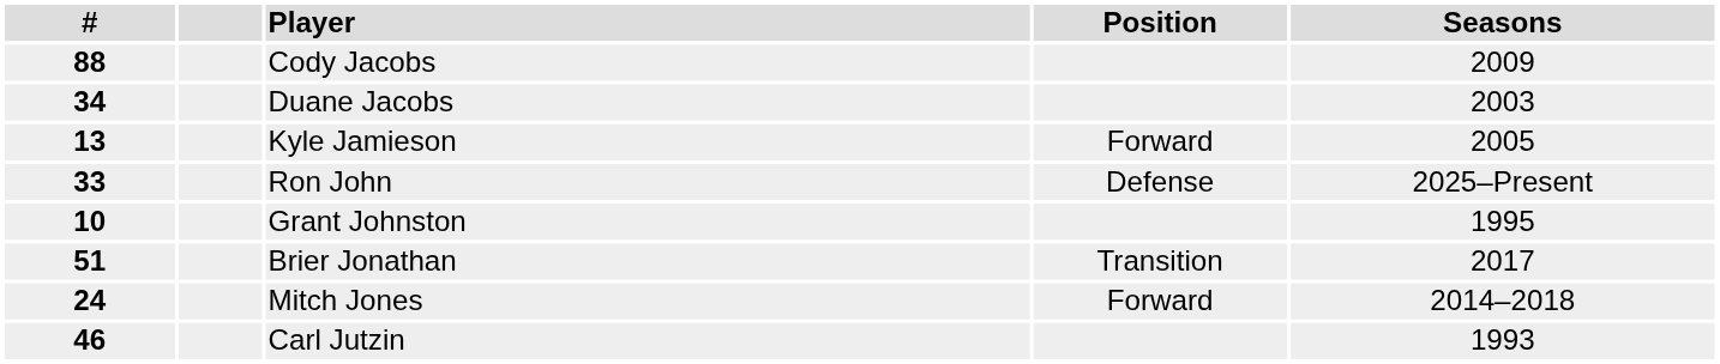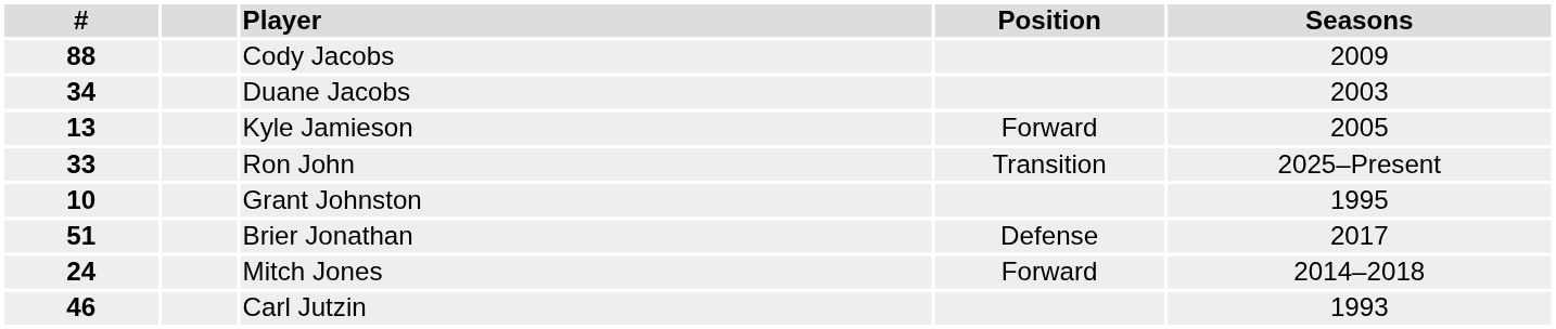 <table width=75%>
 <tr bgcolor="#dddddd">
 <th width=10%>#</th>
 <th width=5%></th>
 <td align=left!!width=10%><strong>Player</strong></td>
 <th width=15%>Position</th>
 <th width=25%>Seasons</th>
 </tr>
 <tr bgcolor="#eeeeee">
 <td align=center><strong>88</strong></td>
 <td></td>
 <td>Cody Jacobs</td>
 <td></td>
 <td align=center>2009</td>
 </tr>
 <tr bgcolor="#eeeeee">
 <td align=center><strong>34</strong></td>
 <td align=center></td>
 <td>Duane Jacobs</td>
 <td align=center></td>
 <td align=center>2003</td>
 </tr>
 <tr bgcolor="#eeeeee">
 <td align=center><strong>13</strong></td>
 <td align=center></td>
 <td>Kyle Jamieson</td>
 <td align=center>Forward</td>
 <td align=center>2005</td>
 </tr>
 <tr bgcolor="#eeeeee">
 <td align=center><strong>33</strong></td>
 <td align=center></td>
 <td>Ron John</td>
-<td align=center>Defense</td>
+<td align=center>Transition</td>
 <td align=center>2025–Present</td>
 </tr>
 <tr bgcolor="#eeeeee">
 <td align=center><strong>10</strong></td>
 <td align=center></td>
 <td>Grant Johnston</td>
 <td align=center></td>
 <td align=center>1995</td>
 </tr>
 <tr bgcolor="#eeeeee">
 <td align=center><strong>51</strong></td>
 <td align=center></td>
 <td>Brier Jonathan</td>
-<td align=center>Transition</td>
+<td align=center>Defense</td>
 <td align=center>2017</td>
 </tr>
 <tr bgcolor="#eeeeee">
 <td align=center><strong>24</strong></td>
 <td align=center></td>
 <td>Mitch Jones</td>
 <td align=center>Forward</td>
 <td align=center>2014–2018</td>
 </tr>
 <tr bgcolor="#eeeeee">
 <td align=center><strong>46</strong></td>
 <td align=center></td>
 <td>Carl Jutzin</td>
 <td align=center></td>
 <td align=center>1993</td>
 </tr>
 </table>
